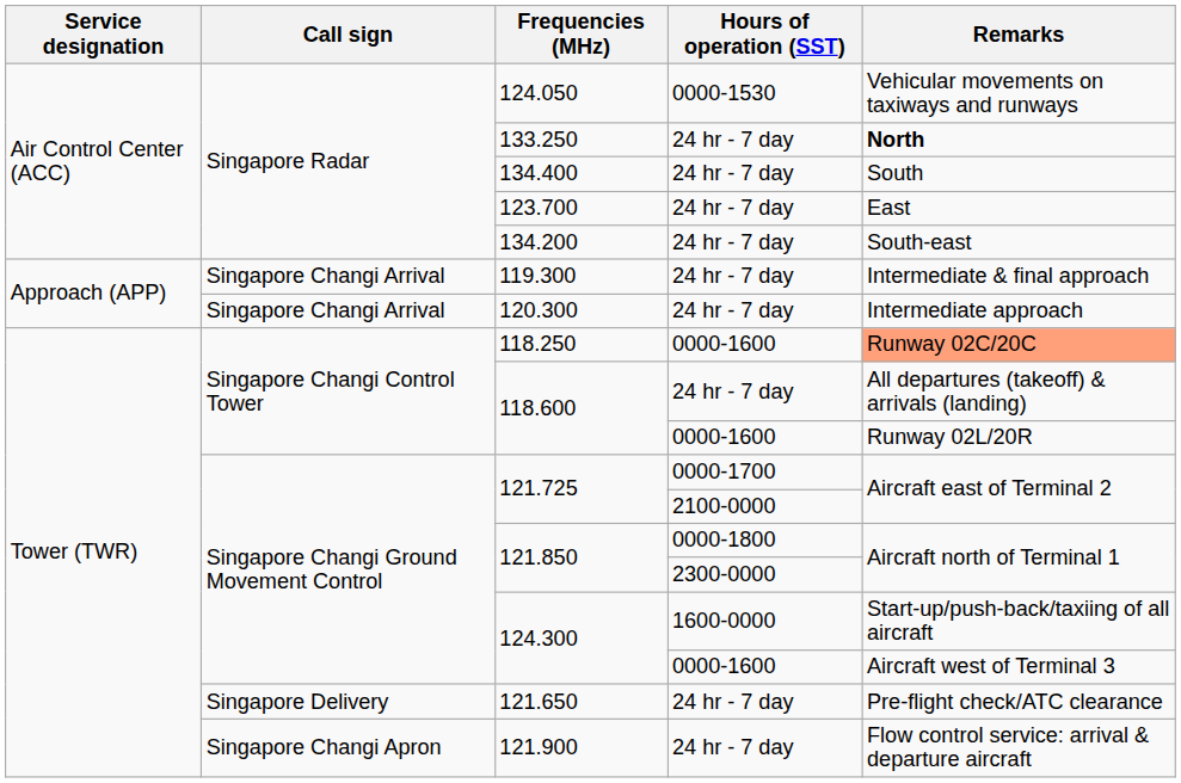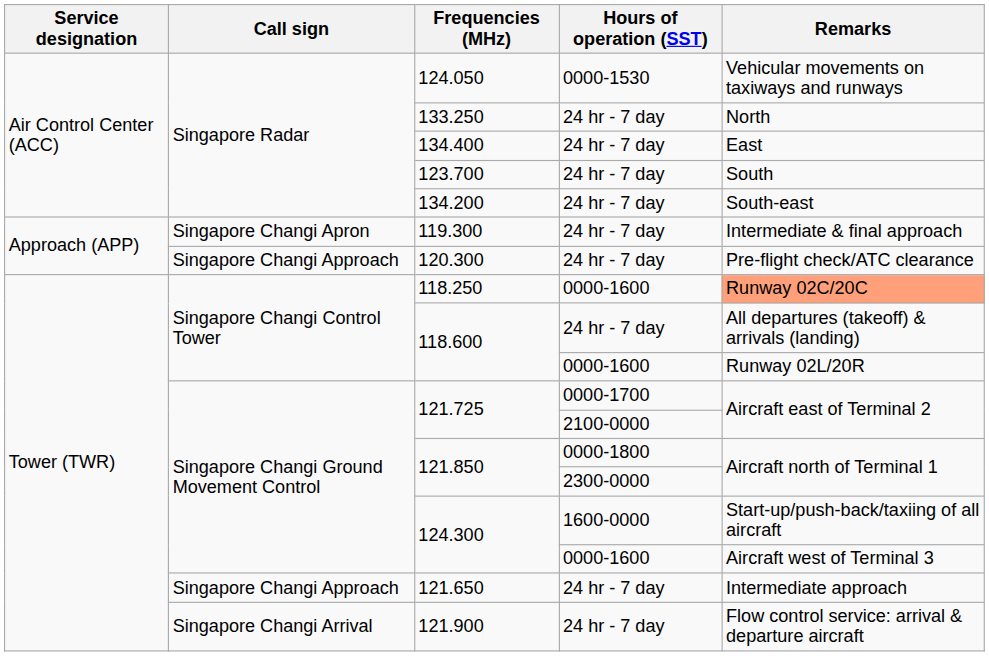 <table class=wikitable>
 <tr>
 <th>Service designation</th>
 <th>Call sign</th>
 <th>Frequencies (MHz)</th>
 <th>Hours of operation (<a href='#'>SST</a>)</th>
 <th>Remarks</th>
 </tr>
 <tr>
 <td rowspan="5">Air Control Center (ACC)</td>
 <td rowspan="5">Singapore Radar</td>
 <td>124.050</td>
 <td>0000-1530</td>
 <td>Vehicular movements on taxiways and runways</td>
 </tr>
 <tr>
 <td>133.250</td>
 <td>24 hr - 7 day</td>
-<td><strong>North</strong></td>
+<td>North</td>
 </tr>
 <tr>
 <td>134.400</td>
 <td>24 hr - 7 day</td>
-<td>South</td>
+<td>East</td>
 </tr>
 <tr>
 <td>123.700</td>
 <td>24 hr - 7 day</td>
-<td>East</td>
+<td>South</td>
 </tr>
 <tr>
 <td>134.200</td>
 <td>24 hr - 7 day</td>
 <td>South-east</td>
 </tr>
 <tr>
 <td rowspan="2">Approach (APP)</td>
-<td>Singapore Changi Arrival</td>
+<td>Singapore Changi Apron</td>
 <td>119.300</td>
 <td>24 hr - 7 day</td>
 <td>Intermediate & final approach</td>
 </tr>
 <tr>
-<td>Singapore Changi Arrival</td>
+<td>Singapore Changi Approach</td>
 <td>120.300</td>
 <td>24 hr - 7 day</td>
-<td>Intermediate approach</td>
+<td>Pre-flight check/ATC clearance</td>
 </tr>
 <tr>
 <td rowspan="11">Tower (TWR)</td>
 <td rowspan="3">Singapore Changi Control Tower</td>
 <td>118.250</td>
 <td>0000-1600</td>
 <td style="background: lightsalmon;">Runway 02C/20C</td>
 </tr>
 <tr>
 <td rowspan="2">118.600</td>
 <td>24 hr - 7 day</td>
 <td>All departures (takeoff) & arrivals (landing)</td>
 </tr>
 <tr>
 <td>0000-1600</td>
 <td>Runway 02L/20R</td>
 </tr>
 <tr>
 <td rowspan="6">Singapore Changi Ground  Movement Control</td>
 <td rowspan="2">121.725</td>
 <td>0000-1700</td>
 <td rowspan="2">Aircraft east of Terminal 2</td>
 </tr>
 <tr>
 <td>2100-0000</td>
 </tr>
 <tr>
 <td rowspan="2">121.850</td>
 <td>0000-1800</td>
 <td rowspan="2">Aircraft north of Terminal 1</td>
 </tr>
 <tr>
 <td>2300-0000</td>
 </tr>
 <tr>
 <td rowspan="2">124.300</td>
 <td>1600-0000</td>
 <td>Start-up/push-back/taxiing of all aircraft</td>
 </tr>
 <tr>
 <td>0000-1600</td>
 <td>Aircraft west of Terminal 3</td>
 </tr>
 <tr>
-<td>Singapore Delivery</td>
+<td>Singapore Changi Approach</td>
 <td>121.650</td>
 <td>24 hr - 7 day</td>
-<td>Pre-flight check/ATC clearance</td>
+<td>Intermediate approach</td>
 </tr>
 <tr>
-<td>Singapore Changi Apron</td>
+<td>Singapore Changi Arrival</td>
 <td>121.900</td>
 <td>24 hr - 7 day</td>
 <td>Flow control service: arrival & departure aircraft</td>
 </tr>
 </table>
